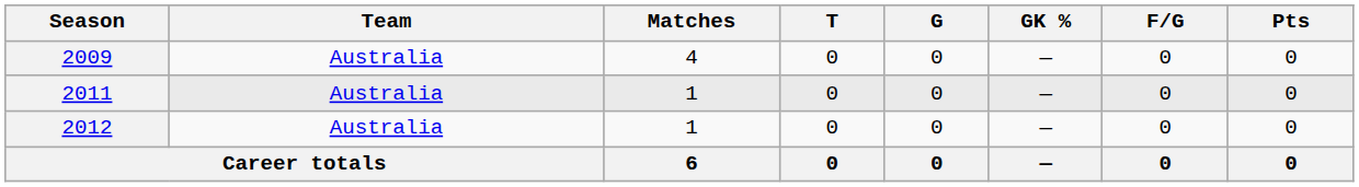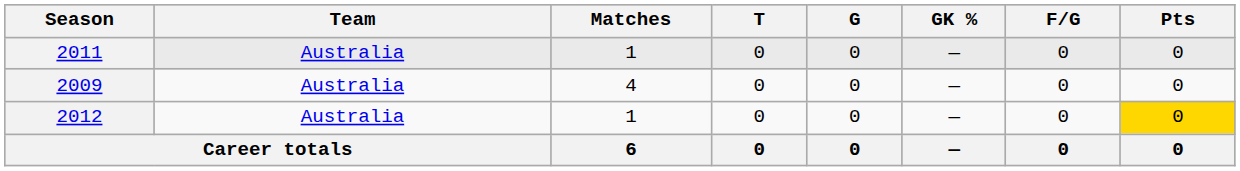 <table class="wikitable sortable"  style="font-size:90%; text-align:center; width:85%;">
 <tr>
 <th width=2%>Season</th>
 <th width=8%>Team</th>
 <th width=2%>Matches</th>
 <th width=2%>T</th>
 <th width=2%>G</th>
 <th width=2%>GK %</th>
 <th width=2%>F/G</th>
 <th width=2%>Pts</th>
 </tr>
-<tr>
-<th scope="row" style="text-align:center; font-weight:normal"><a href='#'>2009</a></th>
+<tr style="background-color: #EAEAEA">
+<th scope="row" style="text-align:center; font-weight:normal"><a href='#'>2011</a></th>
 <td style="text-align:center;"><a href='#'>Australia</a></td>
-<td>4</td>
+<td>1</td>
 <td>0</td>
 <td>0</td>
 <td>—</td>
 <td>0</td>
 <td>0</td>
 </tr>
-<tr style="background-color: #EAEAEA">
-<th scope="row" style="text-align:center; font-weight:normal"><a href='#'>2011</a></th>
+<tr>
+<th scope="row" style="text-align:center; font-weight:normal"><a href='#'>2009</a></th>
 <td style="text-align:center;"><a href='#'>Australia</a></td>
-<td>1</td>
+<td>4</td>
 <td>0</td>
 <td>0</td>
 <td>—</td>
 <td>0</td>
 <td>0</td>
 </tr>
 <tr>
 <th scope="row" style="text-align:center; font-weight:normal"><a href='#'>2012</a></th>
 <td style="text-align:center;"><a href='#'>Australia</a></td>
 <td>1</td>
 <td>0</td>
 <td>0</td>
 <td>—</td>
 <td>0</td>
-<td>0</td>
+<td style="background: gold;">0</td>
 </tr>
 <tr class="sortbottom">
 <th colspan=2>Career totals</th>
 <th>6</th>
 <th>0</th>
 <th>0</th>
 <th>—</th>
 <th>0</th>
 <th>0</th>
 </tr>
 </table>
